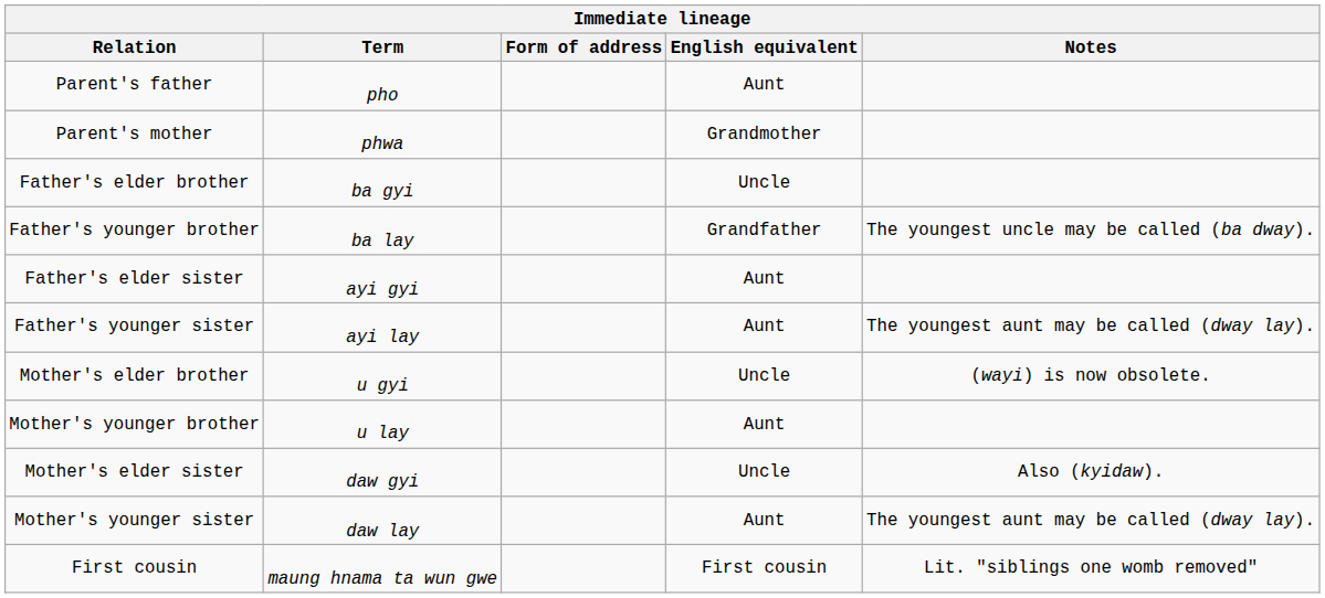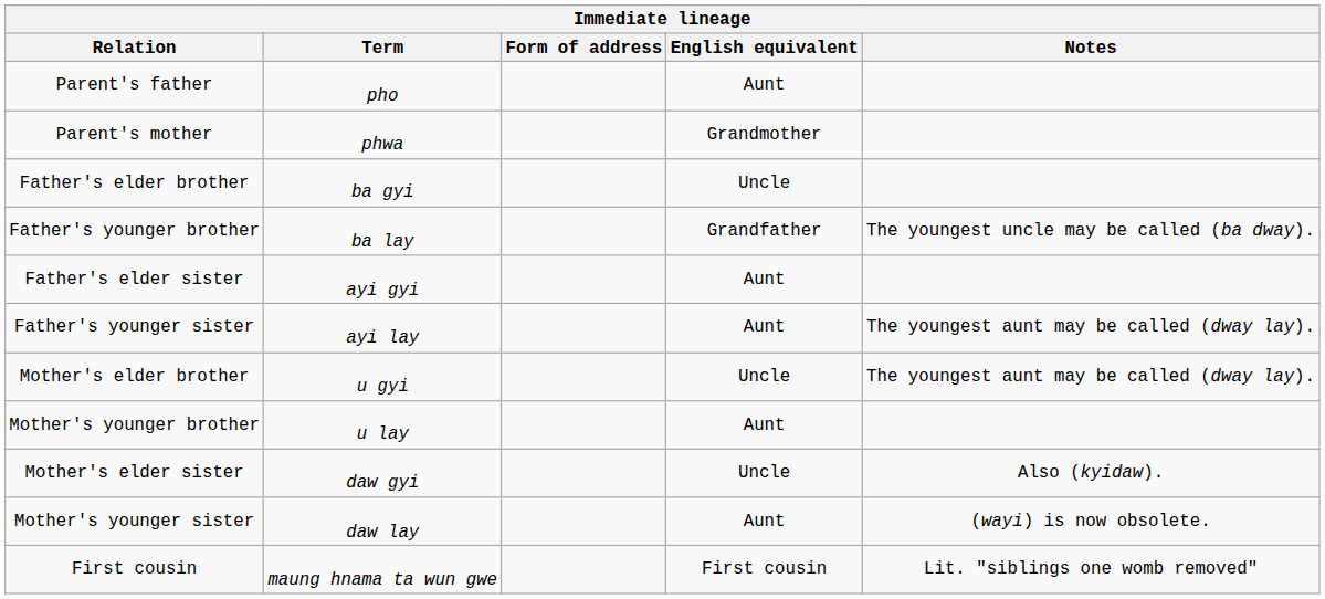 <table class=wikitable style="text-align:center">
 <tr>
 <th colspan="5">Immediate lineage</th>
 </tr>
 <tr>
 <th>Relation</th>
 <th>Term</th>
 <th>Form of address</th>
 <th>English equivalent</th>
 <th>Notes</th>
 </tr>
 <tr>
 <td>Parent's father</td>
 <td><br><em>pho</em></td>
 <td></td>
 <td>Aunt</td>
 <td></td>
 </tr>
 <tr>
 <td>Parent's mother</td>
 <td><br><em>phwa</em></td>
 <td></td>
 <td>Grandmother</td>
 <td></td>
 </tr>
 <tr>
 <td>Father's elder brother</td>
 <td><br><em>ba gyi</em></td>
 <td></td>
 <td>Uncle</td>
 <td></td>
 </tr>
 <tr>
 <td>Father's younger brother</td>
 <td><br><em>ba lay</em></td>
 <td></td>
 <td>Grandfather</td>
 <td>The youngest uncle may be called  (<em>ba dway</em>).</td>
 </tr>
 <tr>
 <td>Father's elder sister</td>
 <td><br><em>ayi gyi</em></td>
 <td></td>
 <td>Aunt</td>
 <td></td>
 </tr>
 <tr>
 <td>Father's younger sister</td>
 <td><br><em>ayi lay</em></td>
 <td></td>
 <td>Aunt</td>
 <td>The youngest aunt may be called  (<em>dway lay</em>).</td>
 </tr>
 <tr>
 <td>Mother's elder brother</td>
 <td><br><em>u gyi</em></td>
 <td></td>
 <td>Uncle</td>
-<td> (<em>wayi</em>) is now obsolete.</td>
+<td>The youngest aunt may be called  (<em>dway lay</em>).</td>
 </tr>
 <tr>
 <td>Mother's younger brother</td>
 <td><br><em>u lay</em></td>
 <td></td>
 <td>Aunt</td>
 <td></td>
 </tr>
 <tr>
 <td>Mother's elder sister</td>
 <td><br><em>daw gyi</em></td>
 <td></td>
 <td>Uncle</td>
 <td>Also  (<em>kyidaw</em>).</td>
 </tr>
 <tr>
 <td>Mother's younger sister</td>
 <td><br><em>daw lay</em></td>
 <td></td>
 <td>Aunt</td>
-<td>The youngest aunt may be called  (<em>dway lay</em>).</td>
+<td> (<em>wayi</em>) is now obsolete.</td>
 </tr>
 <tr>
 <td>First cousin</td>
 <td><br><em>maung hnama ta wun gwe</em></td>
 <td></td>
 <td>First cousin</td>
 <td>Lit. "siblings one womb removed"</td>
 </tr>
 </table>
